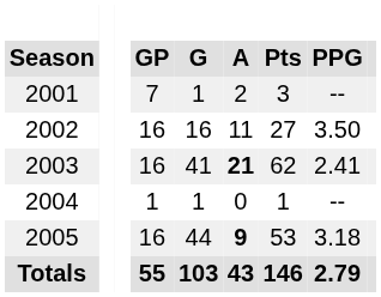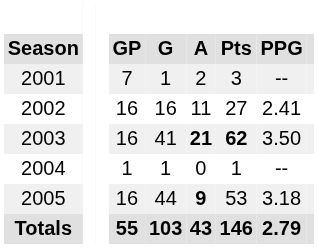 <table BORDER="0" CELLPADDING="3" CELLSPACING="0">
 <tr ALIGN="center" bgcolor="#e0e0e0">
 <th colspan="1" bgcolor="#ffffff"> </th>
 <th rowspan="99" bgcolor="#ffffff"> </th>
 <th rowspan="99" bgcolor="#ffffff"> </th>
 </tr>
 <tr ALIGN="center" bgcolor="#e0e0e0">
 <th>Season</th>
 <th>GP</th>
 <th>G</th>
 <th>A</th>
 <th>Pts</th>
 <th>PPG</th>
 <th></th>
 </tr>
 <tr ALIGN="center" bgcolor="#f0f0f0">
 <td>2001</td>
 <td>7</td>
 <td>1</td>
 <td>2</td>
 <td>3</td>
 <td>--</td>
 <td></td>
 </tr>
 <tr ALIGN="center">
 <td>2002</td>
 <td>16</td>
 <td>16</td>
 <td>11</td>
 <td>27</td>
-<td>3.50</td>
+<td>2.41</td>
 <td></td>
 </tr>
 <tr ALIGN="center" bgcolor="#f0f0f0">
 <td>2003</td>
 <td>16</td>
 <td>41</td>
 <td><strong>21</strong></td>
-<td>62</td>
-<td>2.41</td>
+<td><strong>62</strong></td>
+<td>3.50</td>
 <td></td>
 </tr>
 <tr ALIGN="center">
 <td>2004</td>
 <td>1</td>
 <td>1</td>
 <td>0</td>
 <td>1</td>
 <td>--</td>
 <td></td>
 </tr>
 <tr ALIGN="center" bgcolor="#f0f0f0">
 <td>2005</td>
 <td>16</td>
 <td>44</td>
 <td><strong>9</strong></td>
 <td>53</td>
 <td>3.18</td>
 <td></td>
 </tr>
 <tr ALIGN="center" bgcolor="#e0e0e0">
 <th colspan="1.5">Totals</th>
 <th>55</th>
 <th>103</th>
 <th>43</th>
 <th>146</th>
 <th>2.79</th>
 <th></th>
 </tr>
 </table>
